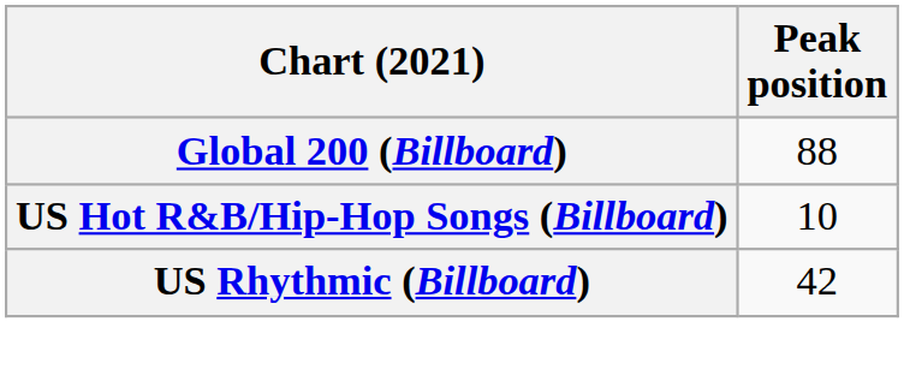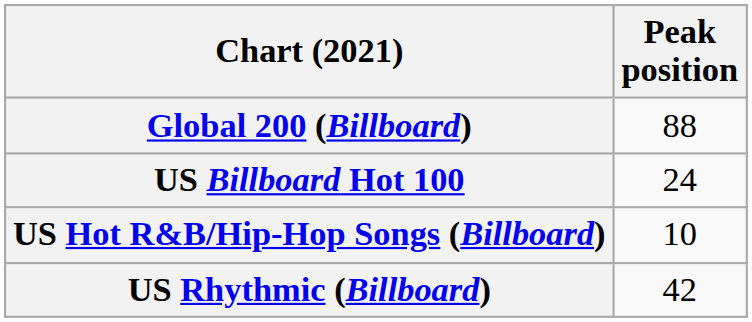 <table class="wikitable sortable plainrowheaders" style="text-align:center">
 <tr>
 <th scope="col">Chart (2021)</th>
 <th scope="col">Peak<br>position</th>
 </tr>
 <tr>
 <th scope="row"><a href='#'>Global 200</a> (<em><a href='#'>Billboard</a></em>)</th>
 <td>88</td>
 </tr>
 <tr>
+<th scope="row">US <a href='#'><em>Billboard</em> Hot 100</a></th>
+<td>24</td>
+</tr>
+<tr>
 <th scope="row">US <a href='#'>Hot R&B/Hip-Hop Songs</a> (<em><a href='#'>Billboard</a></em>)</th>
 <td>10</td>
 </tr>
 <tr>
 <th scope="row">US <a href='#'>Rhythmic</a> (<em><a href='#'>Billboard</a></em>)</th>
 <td>42</td>
 </tr>
 </table>
